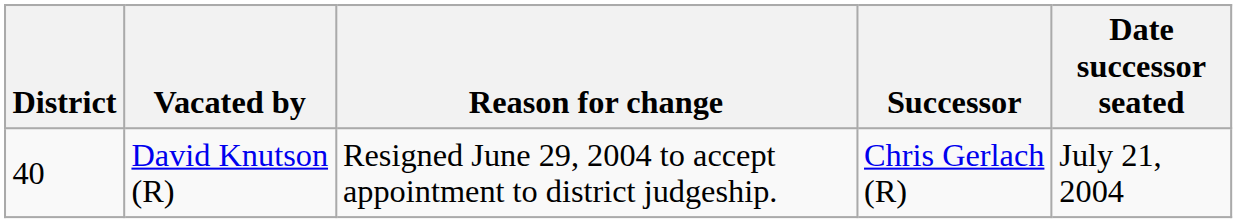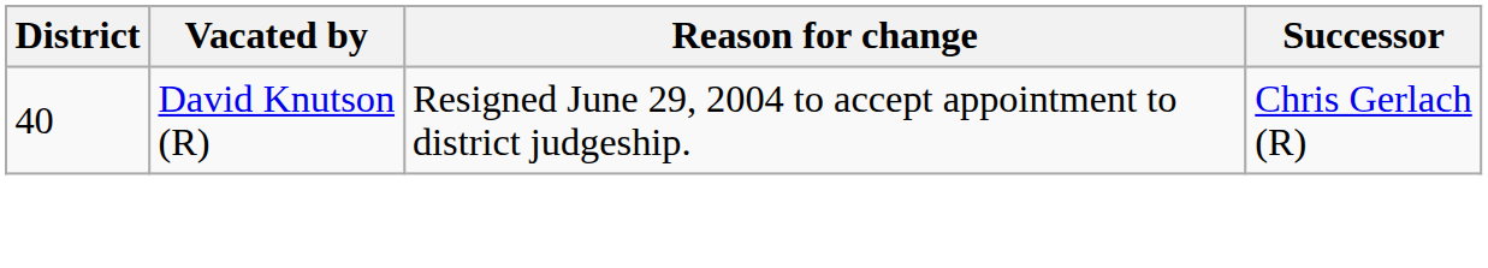 <table class="wikitable sortable">
 <tr style="vertical-align:bottom;">
 <th>District</th>
 <th>Vacated by</th>
 <th>Reason for change</th>
 <th>Successor</th>
-<th>Date successor<br>seated</th>
 </tr>
 <tr>
 <td>40</td>
 <td nowrap ><a href='#'>David Knutson</a><br>(R)</td>
 <td>Resigned June 29, 2004 to accept appointment to district judgeship.</td>
 <td nowrap ><a href='#'>Chris Gerlach</a><br>(R)</td>
-<td>July 21, 2004</td>
 </tr>
 </table>
